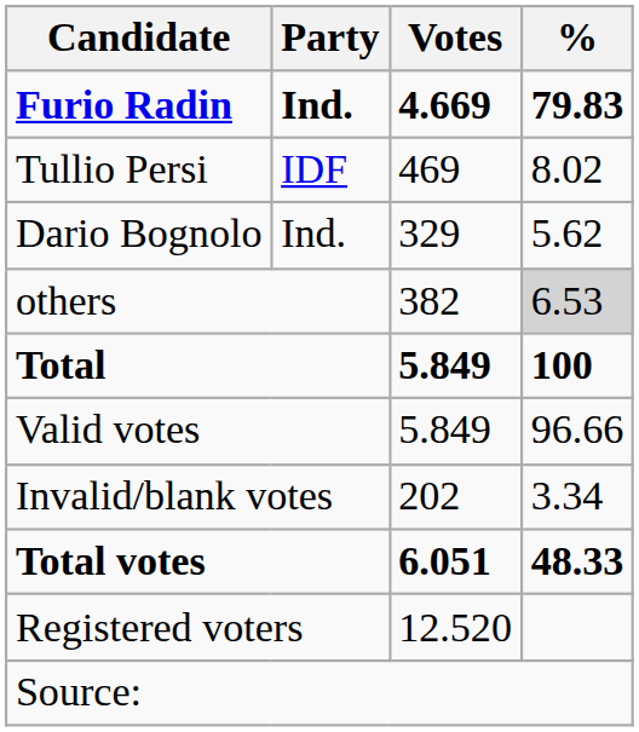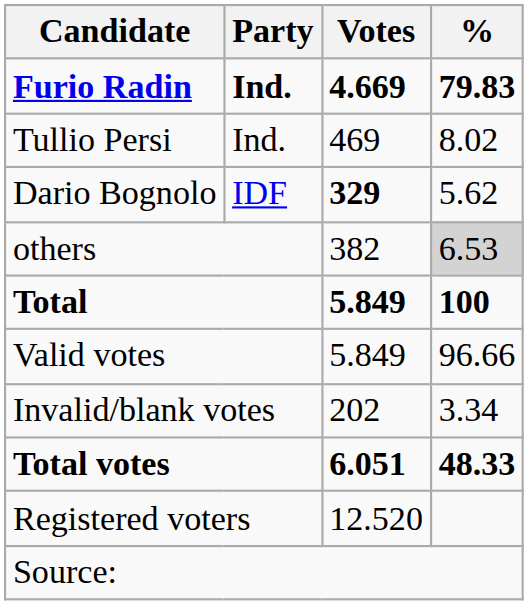 <table class="wikitable" style="text-align: left;">
 <tr>
 <th>Candidate</th>
 <th>Party</th>
 <th>Votes</th>
 <th>%</th>
 </tr>
 <tr>
 <td><strong><a href='#'>Furio Radin</a></strong></td>
 <td><strong>Ind.</strong></td>
 <td><strong>4.669</strong></td>
 <td><strong>79.83</strong></td>
 </tr>
 <tr>
 <td>Tullio Persi</td>
-<td><a href='#'>IDF</a></td>
+<td>Ind.</td>
 <td>469</td>
 <td>8.02</td>
 </tr>
 <tr>
 <td>Dario Bognolo</td>
-<td>Ind.</td>
-<td>329</td>
+<td><a href='#'>IDF</a></td>
+<td><strong>329</strong></td>
 <td>5.62</td>
 </tr>
 <tr>
 <td colspan="2">others</td>
 <td>382</td>
 <td style="background: lightgrey;">6.53</td>
 </tr>
 <tr>
 <td colspan="2"><strong>Total</strong></td>
 <td><strong>5.849</strong></td>
 <td><strong>100</strong></td>
 </tr>
 <tr>
 <td colspan="2">Valid votes</td>
 <td>5.849</td>
 <td>96.66</td>
 </tr>
 <tr>
 <td colspan="2">Invalid/blank votes</td>
 <td>202</td>
 <td>3.34</td>
 </tr>
 <tr>
 <td colspan="2"><strong>Total votes</strong></td>
 <td><strong>6.051</strong></td>
 <td><strong>48.33</strong></td>
 </tr>
 <tr>
 <td colspan="2">Registered voters</td>
 <td>12.520</td>
 <td></td>
 </tr>
 <tr>
 <td colspan="4">Source: </td>
 </tr>
 </table>
